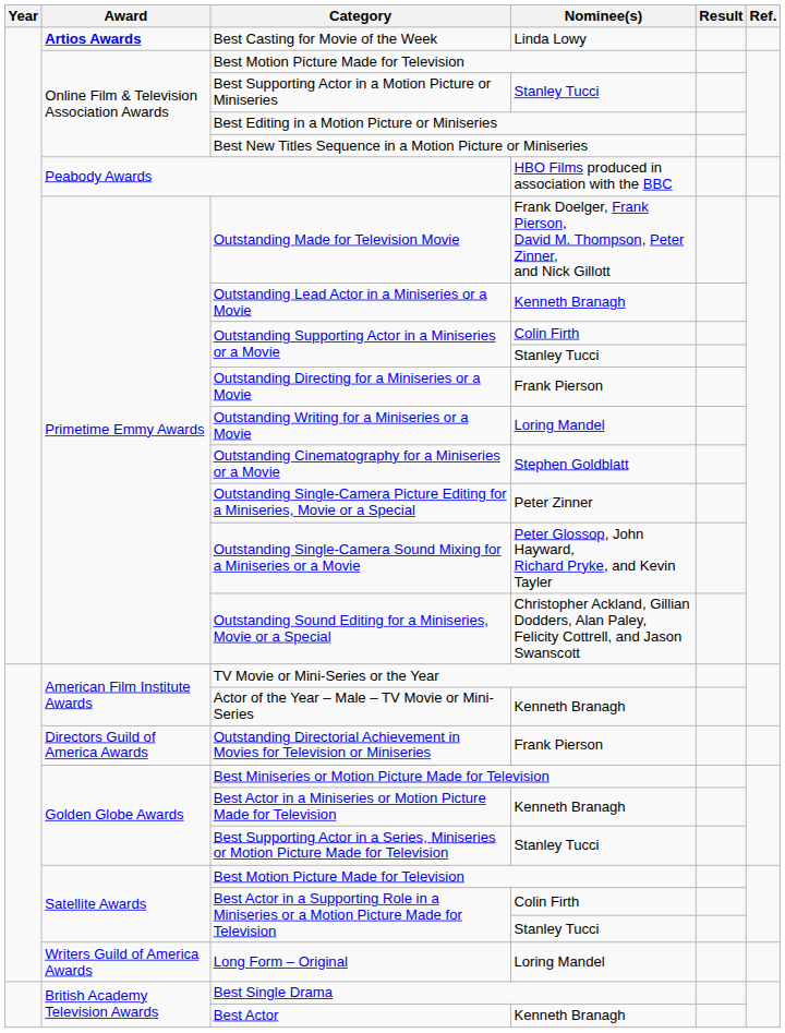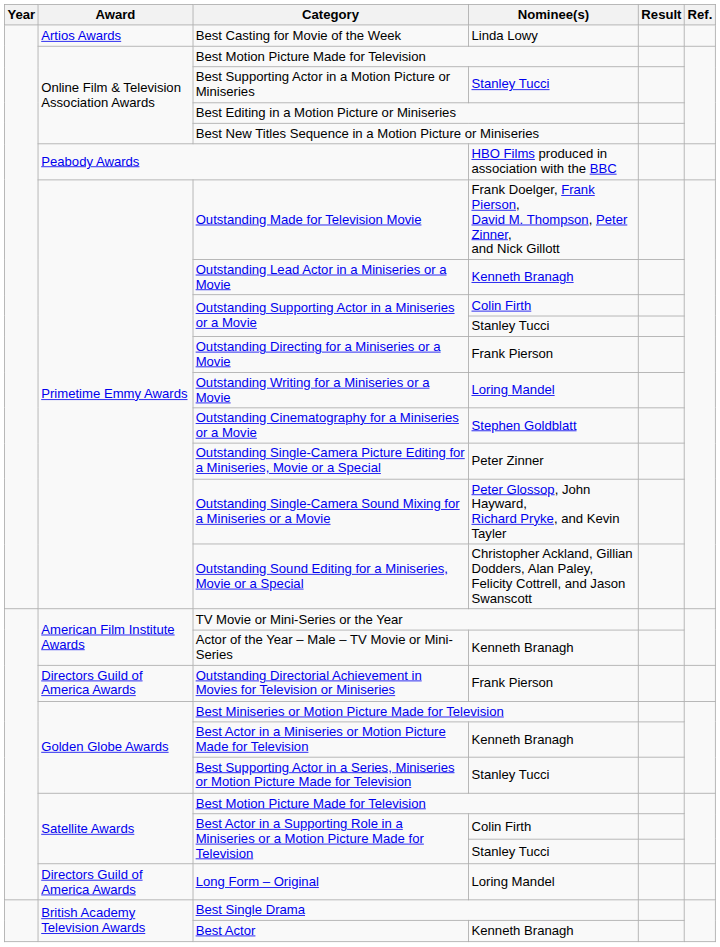 <table class="wikitable plainrowheaders">
 <tr>
 <th>Year</th>
 <th>Award</th>
 <th>Category</th>
 <th>Nominee(s)</th>
 <th>Result</th>
 <th>Ref.</th>
 </tr>
 <tr>
 <td rowspan="16"></td>
-<td><strong><a href='#'>Artios Awards</a></strong></td>
+<td><a href='#'>Artios Awards</a></td>
 <td>Best Casting for Movie of the Week</td>
 <td>Linda Lowy</td>
 <td></td>
 <td align="center"></td>
 </tr>
 <tr>
 <td rowspan="4">Online Film & Television Association Awards</td>
 <td colspan="2">Best Motion Picture Made for Television</td>
 <td></td>
 <td align="center" rowspan="4"></td>
 </tr>
 <tr>
 <td>Best Supporting Actor in a Motion Picture or Miniseries</td>
 <td><a href='#'>Stanley Tucci</a></td>
 <td></td>
 </tr>
 <tr>
 <td colspan="2">Best Editing in a Motion Picture or Miniseries</td>
 <td></td>
 </tr>
 <tr>
 <td colspan="2">Best New Titles Sequence in a Motion Picture or Miniseries</td>
 <td></td>
 </tr>
 <tr>
 <td colspan="2"><a href='#'>Peabody Awards</a></td>
 <td><a href='#'>HBO Films</a> produced in association with the <a href='#'>BBC</a></td>
 <td></td>
 <td align="center"></td>
 </tr>
 <tr>
 <td rowspan="10"><a href='#'>Primetime Emmy Awards</a></td>
 <td><a href='#'>Outstanding Made for Television Movie</a></td>
 <td>Frank Doelger, <a href='#'>Frank Pierson</a>, <br> <a href='#'>David M. Thompson</a>, <a href='#'>Peter Zinner</a>, <br> and Nick Gillott</td>
 <td></td>
 <td align="center" rowspan="10"></td>
 </tr>
 <tr>
 <td><a href='#'>Outstanding Lead Actor in a Miniseries or a Movie</a></td>
 <td><a href='#'>Kenneth Branagh</a></td>
 <td></td>
 </tr>
 <tr>
 <td rowspan="2"><a href='#'>Outstanding Supporting Actor in a Miniseries or a Movie</a></td>
 <td><a href='#'>Colin Firth</a></td>
 <td></td>
 </tr>
 <tr>
 <td>Stanley Tucci</td>
 <td></td>
 </tr>
 <tr>
 <td><a href='#'>Outstanding Directing for a Miniseries or a Movie</a></td>
 <td>Frank Pierson</td>
 <td></td>
 </tr>
 <tr>
 <td><a href='#'>Outstanding Writing for a Miniseries or a Movie</a></td>
 <td><a href='#'>Loring Mandel</a></td>
 <td></td>
 </tr>
 <tr>
 <td><a href='#'>Outstanding Cinematography for a Miniseries or a Movie</a></td>
 <td><a href='#'>Stephen Goldblatt</a></td>
 <td></td>
 </tr>
 <tr>
 <td><a href='#'>Outstanding Single-Camera Picture Editing for a Miniseries, Movie or a Special</a></td>
 <td>Peter Zinner</td>
 <td></td>
 </tr>
 <tr>
 <td><a href='#'>Outstanding Single-Camera Sound Mixing for a Miniseries or a Movie</a></td>
 <td><a href='#'>Peter Glossop</a>, John Hayward, <br> <a href='#'>Richard Pryke</a>, and Kevin Tayler</td>
 <td></td>
 </tr>
 <tr>
 <td><a href='#'>Outstanding Sound Editing for a Miniseries, Movie or a Special</a></td>
 <td>Christopher Ackland, Gillian Dodders, Alan Paley, <br> Felicity Cottrell, and Jason Swanscott</td>
 <td></td>
 </tr>
 <tr>
 <td rowspan="10"></td>
 <td rowspan="2"><a href='#'>American Film Institute Awards</a></td>
 <td colspan="2">TV Movie or Mini-Series or the Year</td>
 <td></td>
 <td align="center" rowspan="2"></td>
 </tr>
 <tr>
 <td>Actor of the Year – Male – TV Movie or Mini-Series</td>
 <td>Kenneth Branagh</td>
 <td></td>
 </tr>
 <tr>
 <td><a href='#'>Directors Guild of America Awards</a></td>
 <td><a href='#'>Outstanding Directorial Achievement in Movies for Television or Miniseries</a></td>
 <td>Frank Pierson</td>
 <td></td>
 <td align="center"></td>
 </tr>
 <tr>
 <td rowspan="3"><a href='#'>Golden Globe Awards</a></td>
 <td colspan="2"><a href='#'>Best Miniseries or Motion Picture Made for Television</a></td>
 <td></td>
 <td align="center" rowspan="3"></td>
 </tr>
 <tr>
 <td><a href='#'>Best Actor in a Miniseries or Motion Picture Made for Television</a></td>
 <td>Kenneth Branagh</td>
 <td></td>
 </tr>
 <tr>
 <td><a href='#'>Best Supporting Actor in a Series, Miniseries or Motion Picture Made for Television</a></td>
 <td>Stanley Tucci</td>
 <td></td>
 </tr>
 <tr>
 <td rowspan="3"><a href='#'>Satellite Awards</a></td>
 <td colspan="2"><a href='#'>Best Motion Picture Made for Television</a></td>
 <td></td>
 <td align="center" rowspan="3"></td>
 </tr>
 <tr>
 <td rowspan="2"><a href='#'>Best Actor in a Supporting Role in a Miniseries or a Motion Picture Made for Television</a></td>
 <td>Colin Firth</td>
 <td></td>
 </tr>
 <tr>
 <td>Stanley Tucci</td>
 <td></td>
 </tr>
 <tr>
-<td><a href='#'>Writers Guild of America Awards</a></td>
+<td><a href='#'>Directors Guild of America Awards</a></td>
 <td><a href='#'>Long Form – Original</a></td>
 <td>Loring Mandel</td>
 <td></td>
 <td align="center"></td>
 </tr>
 <tr>
 <td rowspan="2"></td>
 <td rowspan="2"><a href='#'>British Academy Television Awards</a></td>
 <td colspan="2"><a href='#'>Best Single Drama</a></td>
 <td></td>
 <td align="center" rowspan="2"></td>
 </tr>
 <tr>
 <td><a href='#'>Best Actor</a></td>
 <td>Kenneth Branagh</td>
 <td></td>
 </tr>
 </table>
